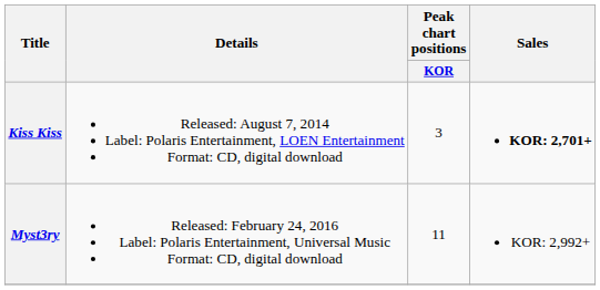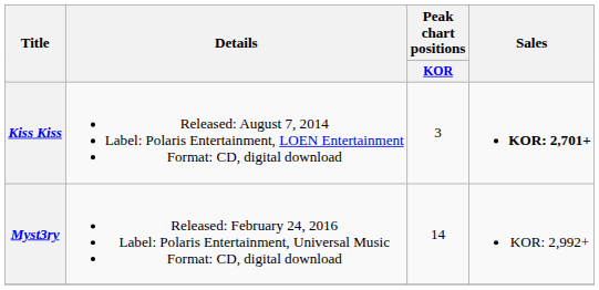 <table class="wikitable plainrowheaders" style="text-align:center;">
 <tr>
 <th rowspan="2">Title</th>
 <th rowspan="2">Details</th>
 <th colspan="1">Peak chart positions</th>
 <th rowspan="2">Sales</th>
 </tr>
 <tr>
 <th scope="col" style="width:3em;font-size:90%;"><a href='#'>KOR</a><br></th>
 </tr>
 <tr>
 <th scope="row"><em><a href='#'>Kiss Kiss</a></em></th>
 <td><br><ul><li>Released: August 7, 2014</li><li>Label: Polaris Entertainment, <a href='#'>LOEN Entertainment</a></li><li>Format: CD, digital download</li></ul></td>
 <td>3</td>
 <td><strong><br><ul><li>KOR: 2,701+</li></ul></strong></td>
 </tr>
 <tr>
 <th scope="row"><em><a href='#'>Myst3ry</a></em></th>
 <td><br><ul><li>Released: February 24, 2016</li><li>Label: Polaris Entertainment, Universal Music</li><li>Format: CD, digital download</li></ul></td>
-<td>11</td>
+<td>14</td>
 <td><br><ul><li>KOR: 2,992+</li></ul></td>
 </tr>
 <tr>
 </tr>
 </table>
